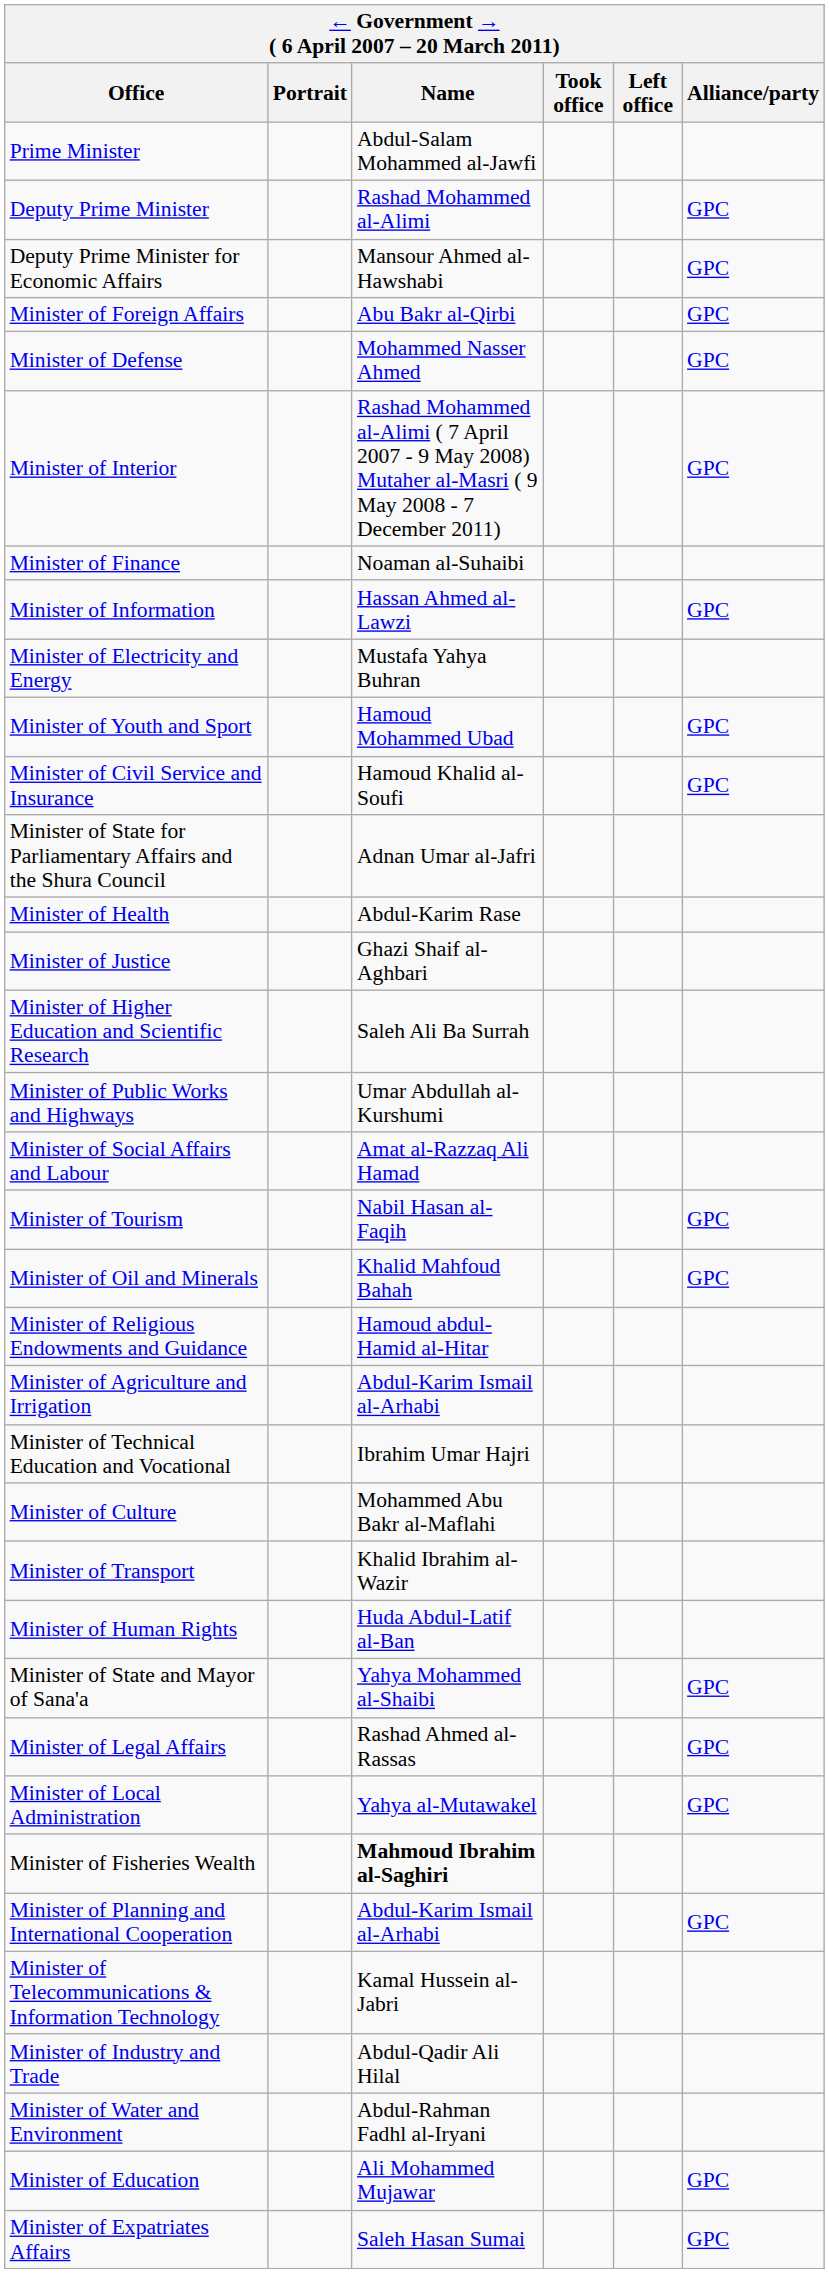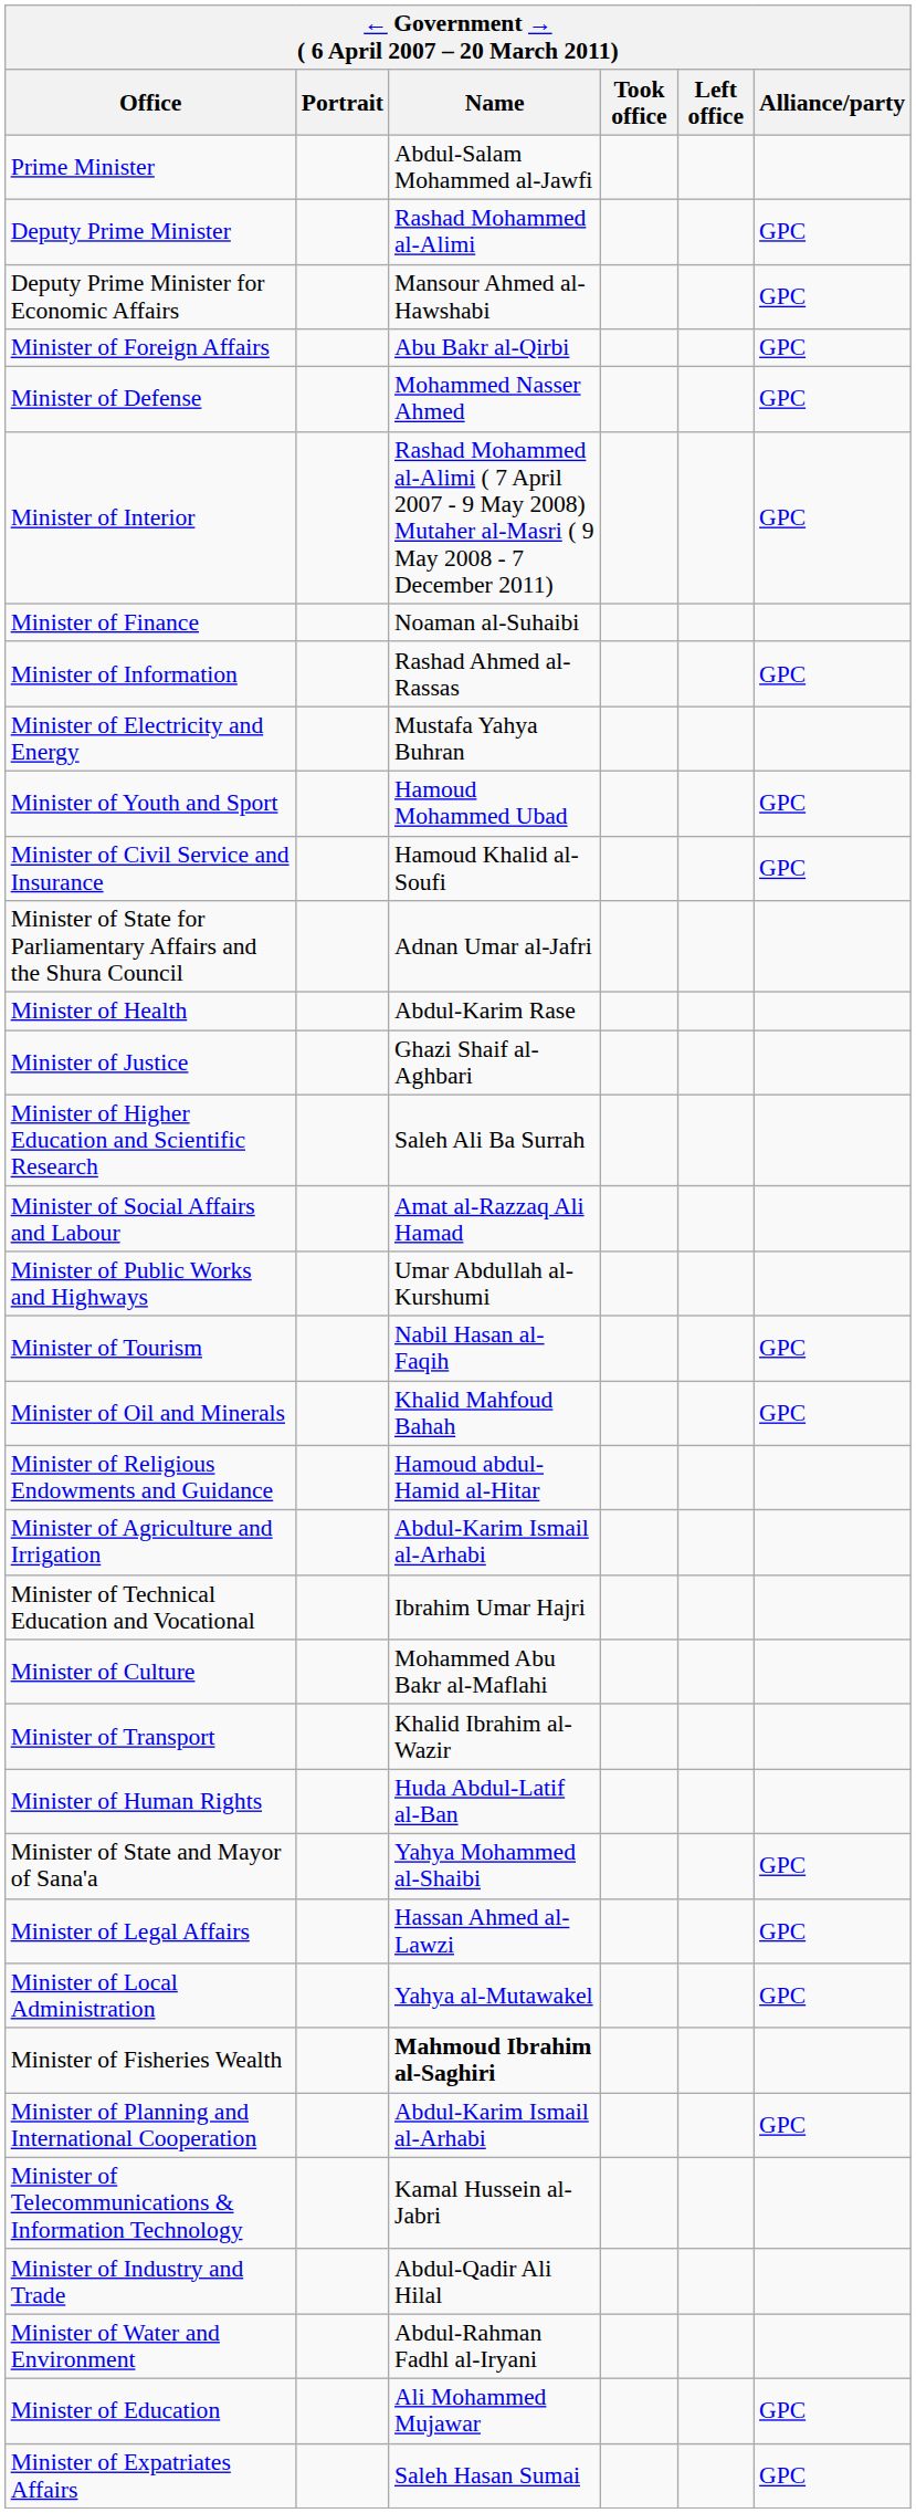 <table class="wikitable">
 <tr>
 <th colspan="6"><a href='#'>←</a>    <strong>Government</strong> <a href='#'>→</a><br>(  6 April 2007 – 20 March 2011)</th>
 </tr>
 <tr>
 <th>Office</th>
 <th>Portrait</th>
 <th>Name</th>
 <th>Took office</th>
 <th>Left office</th>
 <th>Alliance/party</th>
 </tr>
 <tr>
 <td><a href='#'>Prime Minister</a></td>
 <td></td>
 <td>Abdul-Salam Mohammed al-Jawfi</td>
 <td></td>
 <td></td>
 <td></td>
 </tr>
 <tr>
 <td><a href='#'>Deputy Prime Minister</a></td>
 <td></td>
 <td><a href='#'>Rashad Mohammed al-Alimi</a></td>
 <td></td>
 <td></td>
 <td><a href='#'>GPC</a></td>
 </tr>
 <tr>
 <td>Deputy Prime Minister for Economic Affairs</td>
 <td></td>
 <td>Mansour Ahmed al-Hawshabi</td>
 <td></td>
 <td></td>
 <td><a href='#'>GPC</a></td>
 </tr>
 <tr>
 <td><a href='#'>Minister of Foreign Affairs</a></td>
 <td></td>
 <td><a href='#'>Abu Bakr al-Qirbi</a></td>
 <td></td>
 <td></td>
 <td><a href='#'>GPC</a></td>
 </tr>
 <tr>
 <td><a href='#'>Minister of Defense</a></td>
 <td></td>
 <td><a href='#'>Mohammed Nasser Ahmed</a></td>
 <td></td>
 <td></td>
 <td><a href='#'>GPC</a></td>
 </tr>
 <tr>
 <td><a href='#'>Minister of Interior</a></td>
 <td></td>
 <td><a href='#'>Rashad Mohammed al-Alimi</a> ( 7 April 2007 - 9 May 2008)<br><a href='#'>Mutaher al-Masri</a> ( 9 May 2008 - 7 December 2011)</td>
 <td></td>
 <td></td>
 <td><a href='#'>GPC</a></td>
 </tr>
 <tr>
 <td><a href='#'>Minister of Finance</a></td>
 <td></td>
 <td>Noaman al-Suhaibi</td>
 <td></td>
 <td></td>
 <td></td>
 </tr>
 <tr>
 <td><a href='#'>Minister of Information</a></td>
 <td></td>
-<td><a href='#'>Hassan Ahmed al-Lawzi</a></td>
+<td>Rashad Ahmed al-Rassas</td>
 <td></td>
 <td></td>
 <td><a href='#'>GPC</a></td>
 </tr>
 <tr>
 <td><a href='#'>Minister of Electricity and Energy</a></td>
 <td></td>
 <td>Mustafa Yahya Buhran</td>
 <td></td>
 <td></td>
 <td></td>
 </tr>
 <tr>
 <td><a href='#'>Minister of Youth and Sport</a></td>
 <td></td>
 <td><a href='#'>Hamoud Mohammed Ubad</a></td>
 <td></td>
 <td></td>
 <td><a href='#'>GPC</a></td>
 </tr>
 <tr>
 <td><a href='#'>Minister of Civil Service and Insurance</a></td>
 <td></td>
 <td>Hamoud Khalid al-Soufi</td>
 <td></td>
 <td></td>
 <td><a href='#'>GPC</a></td>
 </tr>
 <tr>
 <td>Minister of State for Parliamentary Affairs and the Shura Council</td>
 <td></td>
 <td>Adnan Umar al-Jafri</td>
 <td></td>
 <td></td>
 <td></td>
 </tr>
 <tr>
 <td><a href='#'>Minister of Health</a></td>
 <td></td>
 <td>Abdul-Karim Rase</td>
 <td></td>
 <td></td>
 <td></td>
 </tr>
 <tr>
 <td><a href='#'>Minister of Justice</a></td>
 <td></td>
 <td>Ghazi Shaif al-Aghbari</td>
 <td></td>
 <td></td>
 <td></td>
 </tr>
 <tr>
 <td><a href='#'>Minister of Higher Education and Scientific Research</a></td>
 <td></td>
 <td>Saleh Ali Ba Surrah</td>
 <td></td>
 <td></td>
 <td></td>
 </tr>
 <tr>
-<td><a href='#'>Minister of Public Works and Highways</a></td>
+<td><a href='#'>Minister of Social Affairs and Labour</a></td>
 <td></td>
-<td>Umar Abdullah al-Kurshumi</td>
+<td><a href='#'>Amat al-Razzaq Ali Hamad</a></td>
 <td></td>
 <td></td>
 <td></td>
 </tr>
 <tr>
-<td><a href='#'>Minister of Social Affairs and Labour</a></td>
+<td><a href='#'>Minister of Public Works and Highways</a></td>
 <td></td>
-<td><a href='#'>Amat al-Razzaq Ali Hamad</a></td>
+<td>Umar Abdullah al-Kurshumi</td>
 <td></td>
 <td></td>
 <td></td>
 </tr>
 <tr>
 <td><a href='#'>Minister of Tourism</a></td>
 <td></td>
 <td><a href='#'>Nabil Hasan al-Faqih</a></td>
 <td></td>
 <td></td>
 <td><a href='#'>GPC</a></td>
 </tr>
 <tr>
 <td><a href='#'>Minister of Oil and Minerals</a></td>
 <td></td>
 <td><a href='#'>Khalid Mahfoud Bahah</a></td>
 <td></td>
 <td></td>
 <td><a href='#'>GPC</a></td>
 </tr>
 <tr>
 <td><a href='#'>Minister of Religious Endowments and Guidance</a></td>
 <td></td>
 <td><a href='#'>Hamoud abdul-Hamid al-Hitar</a></td>
 <td></td>
 <td></td>
 <td></td>
 </tr>
 <tr>
 <td><a href='#'>Minister of Agriculture and Irrigation</a></td>
 <td></td>
 <td><a href='#'>Abdul-Karim Ismail al-Arhabi</a></td>
 <td></td>
 <td></td>
 <td></td>
 </tr>
 <tr>
 <td>Minister of Technical Education and Vocational</td>
 <td></td>
 <td>Ibrahim Umar Hajri</td>
 <td></td>
 <td></td>
 <td></td>
 </tr>
 <tr>
 <td><a href='#'>Minister of Culture</a></td>
 <td></td>
 <td>Mohammed Abu Bakr al-Maflahi</td>
 <td></td>
 <td></td>
 <td></td>
 </tr>
 <tr>
 <td><a href='#'>Minister of Transport</a></td>
 <td></td>
 <td>Khalid Ibrahim al-Wazir</td>
 <td></td>
 <td></td>
 <td></td>
 </tr>
 <tr>
 <td><a href='#'>Minister of Human Rights</a></td>
 <td></td>
 <td><a href='#'>Huda Abdul-Latif al-Ban</a></td>
 <td></td>
 <td></td>
 <td></td>
 </tr>
 <tr>
 <td>Minister of State and Mayor of Sana'a</td>
 <td></td>
 <td><a href='#'>Yahya Mohammed al-Shaibi</a></td>
 <td></td>
 <td></td>
 <td><a href='#'>GPC</a></td>
 </tr>
 <tr>
 <td><a href='#'>Minister of Legal Affairs</a></td>
 <td></td>
-<td>Rashad Ahmed al-Rassas</td>
+<td><a href='#'>Hassan Ahmed al-Lawzi</a></td>
 <td></td>
 <td></td>
 <td><a href='#'>GPC</a></td>
 </tr>
 <tr>
 <td><a href='#'>Minister of Local Administration</a></td>
 <td></td>
 <td><a href='#'>Yahya al-Mutawakel</a></td>
 <td></td>
 <td></td>
 <td><a href='#'>GPC</a></td>
 </tr>
 <tr>
 <td>Minister of Fisheries Wealth</td>
 <td></td>
 <td><strong>Mahmoud Ibrahim al-Saghiri</strong></td>
 <td></td>
 <td></td>
 <td></td>
 </tr>
 <tr>
 <td><a href='#'>Minister of Planning and International Cooperation</a></td>
 <td></td>
 <td><a href='#'>Abdul-Karim Ismail al-Arhabi</a></td>
 <td></td>
 <td></td>
 <td><a href='#'>GPC</a></td>
 </tr>
 <tr>
 <td><a href='#'>Minister of Telecommunications & Information Technology</a></td>
 <td></td>
 <td>Kamal Hussein al-Jabri</td>
 <td></td>
 <td></td>
 <td></td>
 </tr>
 <tr>
 <td><a href='#'>Minister of Industry and Trade</a></td>
 <td></td>
 <td>Abdul-Qadir Ali Hilal</td>
 <td></td>
 <td></td>
 <td></td>
 </tr>
 <tr>
 <td><a href='#'>Minister of Water and Environment</a></td>
 <td></td>
 <td>Abdul-Rahman Fadhl al-Iryani</td>
 <td></td>
 <td></td>
 <td></td>
 </tr>
 <tr>
 <td><a href='#'>Minister of Education</a></td>
 <td></td>
 <td><a href='#'>Ali Mohammed Mujawar</a></td>
 <td></td>
 <td></td>
 <td><a href='#'>GPC</a></td>
 </tr>
 <tr>
 <td><a href='#'>Minister of Expatriates Affairs</a></td>
 <td></td>
 <td><a href='#'>Saleh Hasan Sumai</a></td>
 <td></td>
 <td></td>
 <td><a href='#'>GPC</a></td>
 </tr>
 </table>
